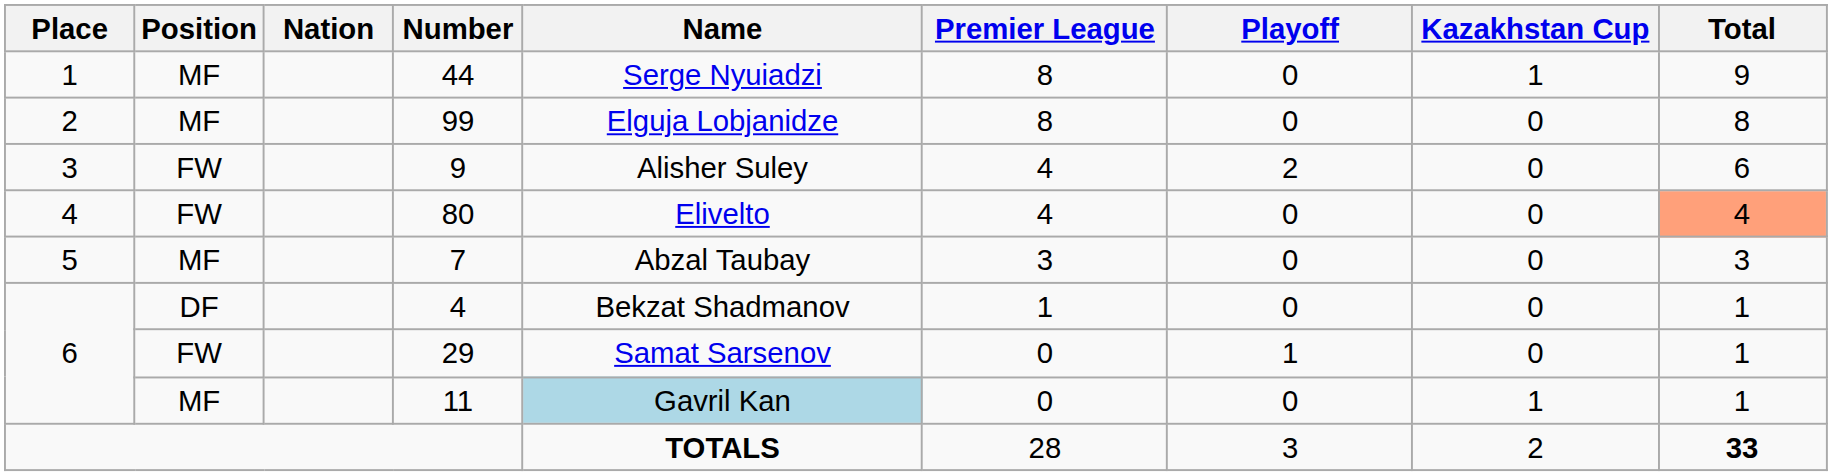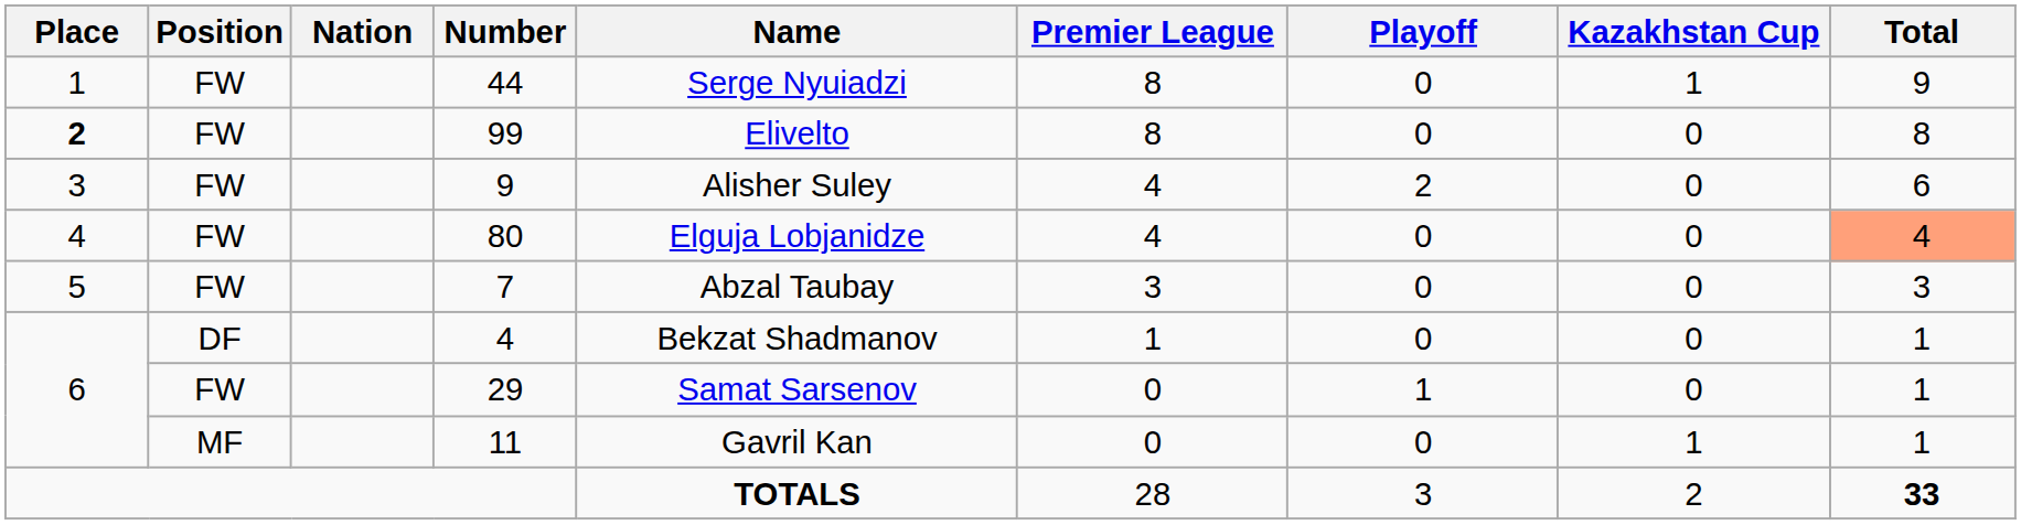 <table class="wikitable" style="font-size: 95%; text-align: center;">
 <tr>
 <th width=60>Place</th>
 <th width=60>Position</th>
 <th width=60>Nation</th>
 <th width=60>Number</th>
 <th width=200>Name</th>
 <th width=120><a href='#'>Premier League</a></th>
 <th width=120><a href='#'>Playoff</a></th>
 <th width=120><a href='#'>Kazakhstan Cup</a></th>
 <th width=80><strong>Total</strong></th>
 </tr>
 <tr>
 <td>1</td>
-<td>MF</td>
+<td>FW</td>
 <td></td>
 <td>44</td>
 <td><a href='#'>Serge Nyuiadzi</a></td>
 <td>8</td>
 <td>0</td>
 <td>1</td>
 <td>9</td>
 </tr>
 <tr>
-<td>2</td>
-<td>MF</td>
+<td><strong>2</strong></td>
+<td>FW</td>
 <td></td>
 <td>99</td>
-<td><a href='#'>Elguja Lobjanidze</a></td>
+<td><a href='#'>Elivelto</a></td>
 <td>8</td>
 <td>0</td>
 <td>0</td>
 <td>8</td>
 </tr>
 <tr>
 <td>3</td>
 <td>FW</td>
 <td></td>
 <td>9</td>
 <td>Alisher Suley</td>
 <td>4</td>
 <td>2</td>
 <td>0</td>
 <td>6</td>
 </tr>
 <tr>
 <td>4</td>
 <td>FW</td>
 <td></td>
 <td>80</td>
-<td><a href='#'>Elivelto</a></td>
+<td><a href='#'>Elguja Lobjanidze</a></td>
 <td>4</td>
 <td>0</td>
 <td>0</td>
 <td style="background: lightsalmon;">4</td>
 </tr>
 <tr>
 <td>5</td>
-<td>MF</td>
+<td>FW</td>
 <td></td>
 <td>7</td>
 <td>Abzal Taubay</td>
 <td>3</td>
 <td>0</td>
 <td>0</td>
 <td>3</td>
 </tr>
 <tr>
 <td rowspan="3">6</td>
 <td>DF</td>
 <td></td>
 <td>4</td>
 <td>Bekzat Shadmanov</td>
 <td>1</td>
 <td>0</td>
 <td>0</td>
 <td>1</td>
 </tr>
 <tr>
 <td>FW</td>
 <td></td>
 <td>29</td>
 <td><a href='#'>Samat Sarsenov</a></td>
 <td>0</td>
 <td>1</td>
 <td>0</td>
 <td>1</td>
 </tr>
 <tr>
 <td>MF</td>
 <td></td>
 <td>11</td>
-<td style="background: lightblue;">Gavril Kan</td>
+<td>Gavril Kan</td>
 <td>0</td>
 <td>0</td>
 <td>1</td>
 <td>1</td>
 </tr>
 <tr>
 <td colspan="4"></td>
 <td><strong>TOTALS</strong></td>
 <td>28</td>
 <td>3</td>
 <td>2</td>
 <td><strong>33</strong></td>
 </tr>
 </table>
